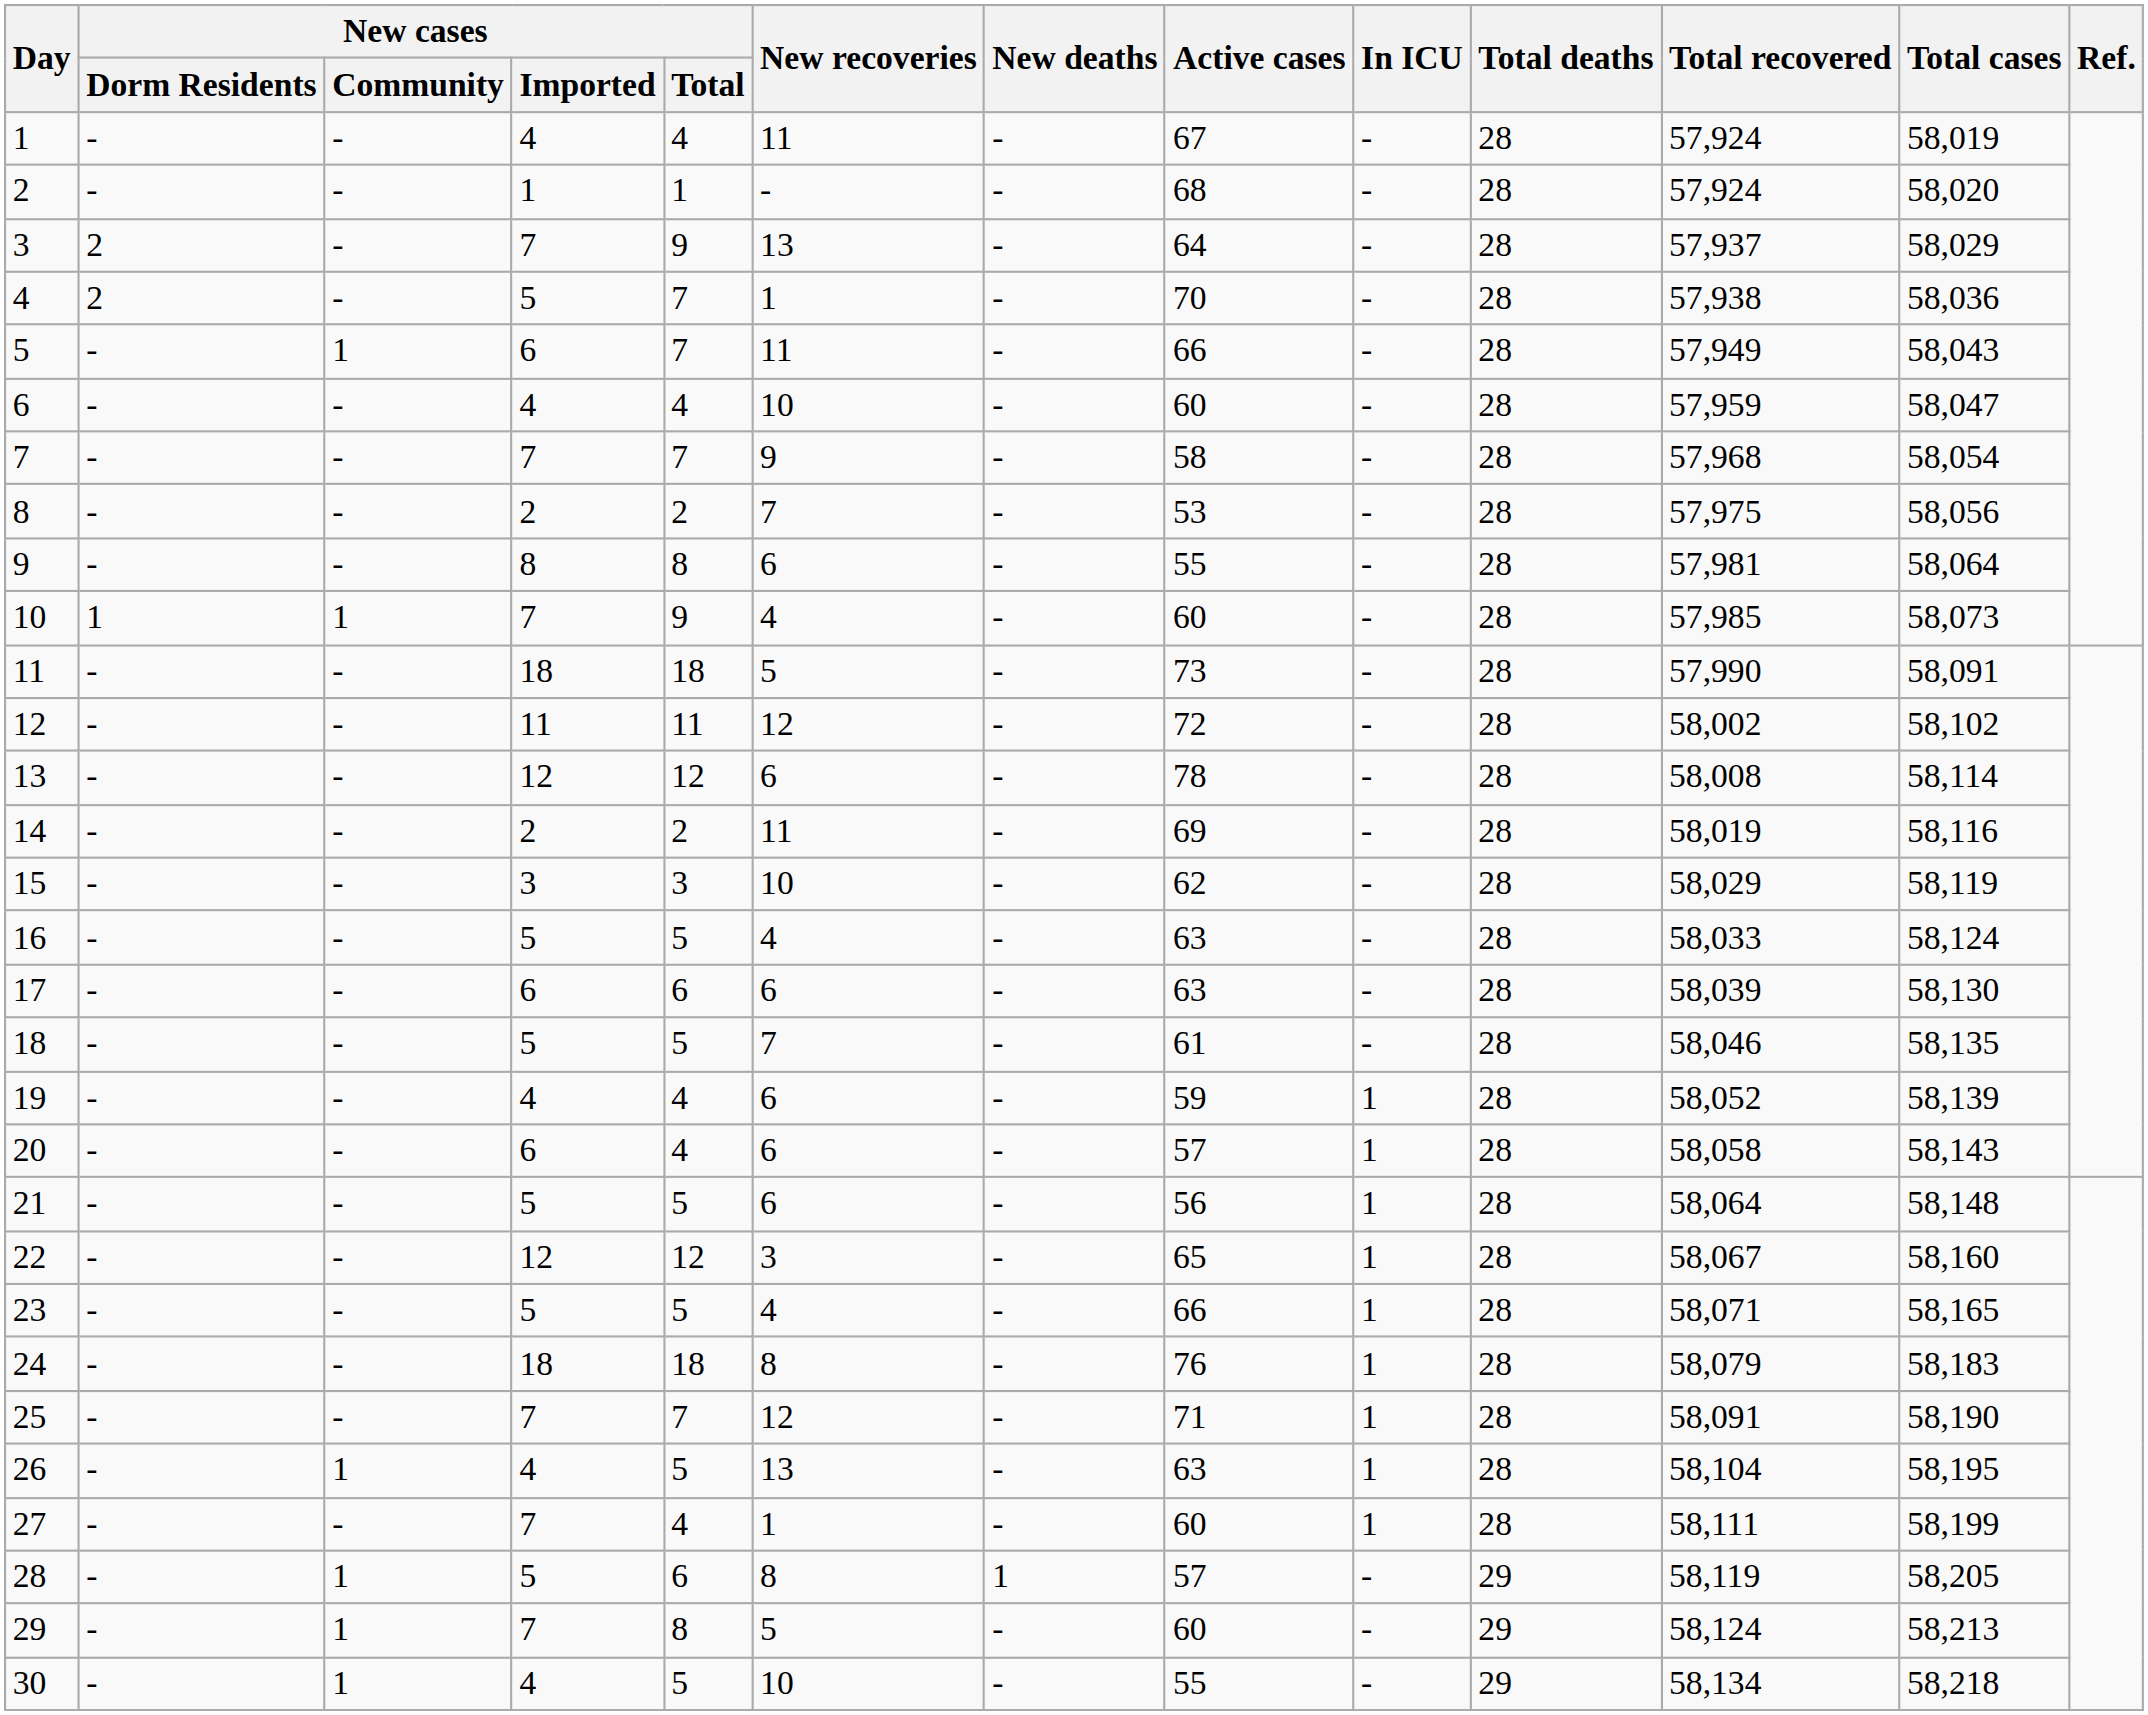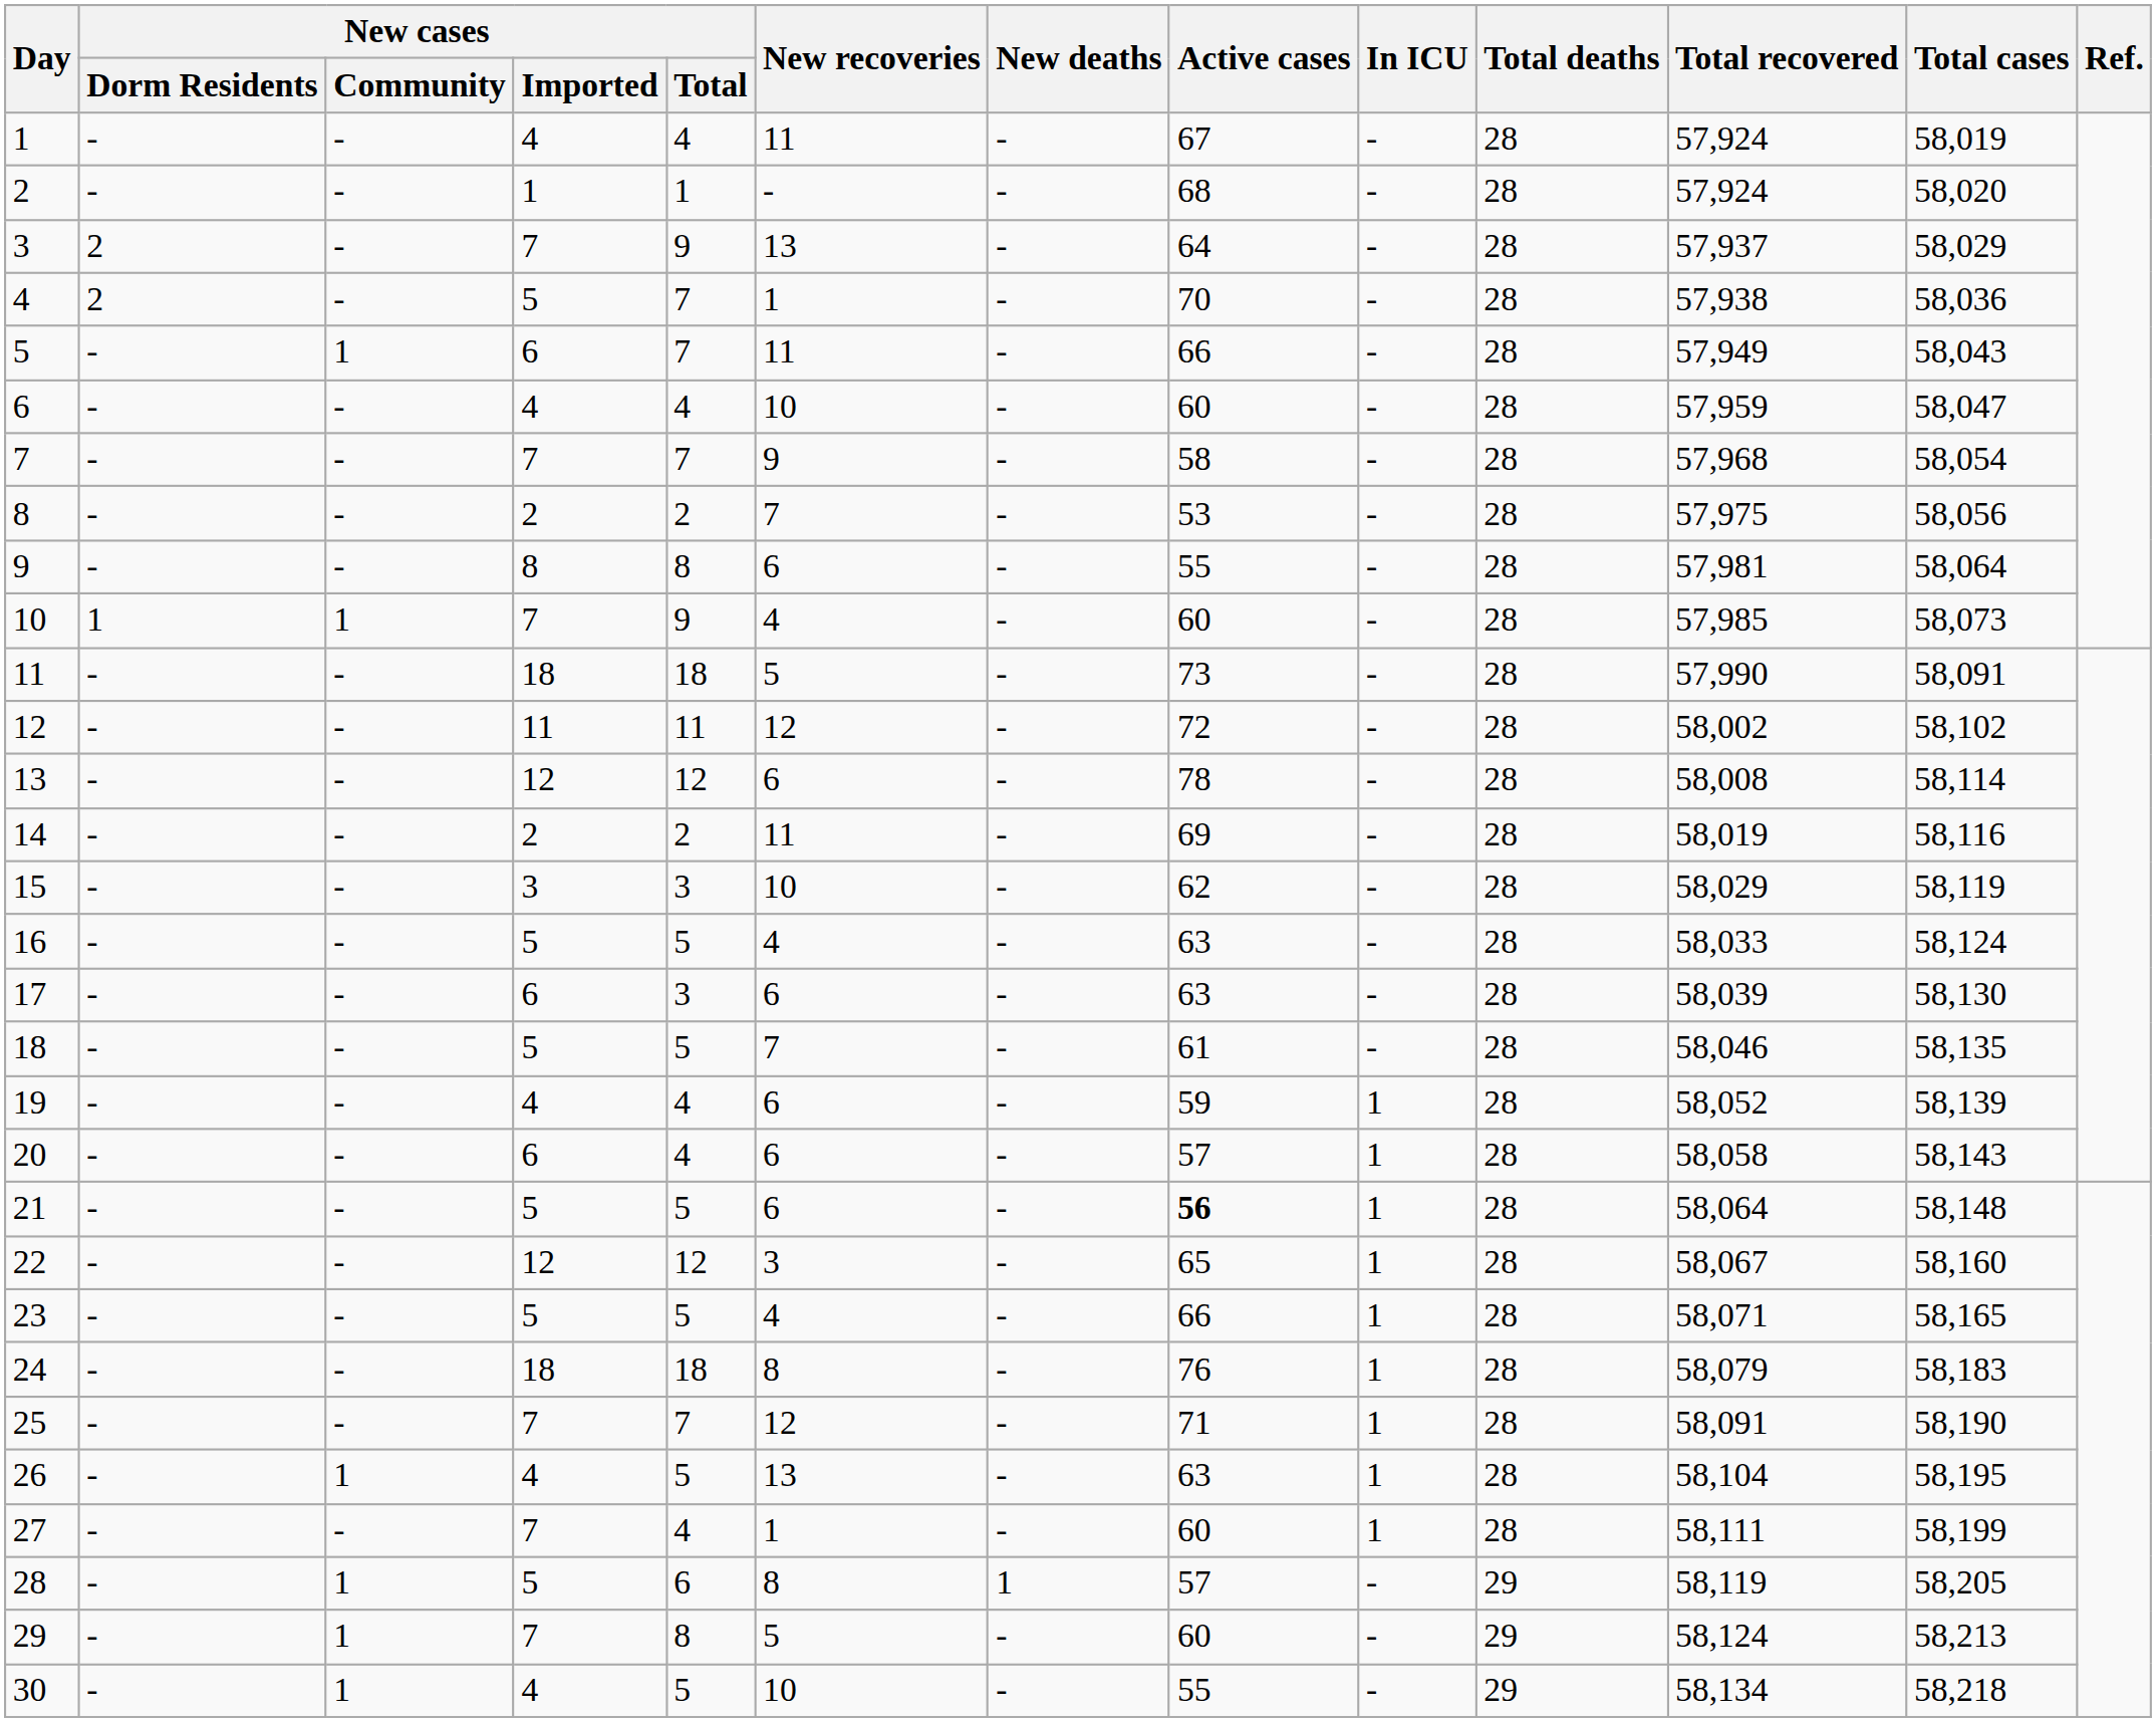 <table class="wikitable">
 <tr>
 <th rowspan="2">Day</th>
 <th colspan="4">New cases</th>
 <th rowspan="2">New recoveries</th>
 <th rowspan="2">New deaths</th>
 <th rowspan="2">Active cases</th>
 <th rowspan="2">In ICU</th>
 <th rowspan="2">Total deaths</th>
 <th rowspan="2">Total recovered</th>
 <th rowspan="2">Total cases</th>
 <th rowspan="2">Ref.</th>
 </tr>
 <tr>
 <th>Dorm Residents</th>
 <th>Community</th>
 <th>Imported</th>
 <th>Total</th>
 </tr>
 <tr>
 <td>1</td>
 <td>-</td>
 <td>-</td>
 <td>4</td>
 <td>4</td>
 <td>11</td>
 <td>-</td>
 <td>67</td>
 <td>-</td>
 <td>28</td>
 <td>57,924</td>
 <td>58,019</td>
 <td rowspan="10"></td>
 </tr>
 <tr>
 <td>2</td>
 <td>-</td>
 <td>-</td>
 <td>1</td>
 <td>1</td>
 <td>-</td>
 <td>-</td>
 <td>68</td>
 <td>-</td>
 <td>28</td>
 <td>57,924</td>
 <td>58,020</td>
 </tr>
 <tr>
 <td>3</td>
 <td>2</td>
 <td>-</td>
 <td>7</td>
 <td>9</td>
 <td>13</td>
 <td>-</td>
 <td>64</td>
 <td>-</td>
 <td>28</td>
 <td>57,937</td>
 <td>58,029</td>
 </tr>
 <tr>
 <td>4</td>
 <td>2</td>
 <td>-</td>
 <td>5</td>
 <td>7</td>
 <td>1</td>
 <td>-</td>
 <td>70</td>
 <td>-</td>
 <td>28</td>
 <td>57,938</td>
 <td>58,036</td>
 </tr>
 <tr>
 <td>5</td>
 <td>-</td>
 <td>1</td>
 <td>6</td>
 <td>7</td>
 <td>11</td>
 <td>-</td>
 <td>66</td>
 <td>-</td>
 <td>28</td>
 <td>57,949</td>
 <td>58,043</td>
 </tr>
 <tr>
 <td>6</td>
 <td>-</td>
 <td>-</td>
 <td>4</td>
 <td>4</td>
 <td>10</td>
 <td>-</td>
 <td>60</td>
 <td>-</td>
 <td>28</td>
 <td>57,959</td>
 <td>58,047</td>
 </tr>
 <tr>
 <td>7</td>
 <td>-</td>
 <td>-</td>
 <td>7</td>
 <td>7</td>
 <td>9</td>
 <td>-</td>
 <td>58</td>
 <td>-</td>
 <td>28</td>
 <td>57,968</td>
 <td>58,054</td>
 </tr>
 <tr>
 <td>8</td>
 <td>-</td>
 <td>-</td>
 <td>2</td>
 <td>2</td>
 <td>7</td>
 <td>-</td>
 <td>53</td>
 <td>-</td>
 <td>28</td>
 <td>57,975</td>
 <td>58,056</td>
 </tr>
 <tr>
 <td>9</td>
 <td>-</td>
 <td>-</td>
 <td>8</td>
 <td>8</td>
 <td>6</td>
 <td>-</td>
 <td>55</td>
 <td>-</td>
 <td>28</td>
 <td>57,981</td>
 <td>58,064</td>
 </tr>
 <tr>
 <td>10</td>
 <td>1</td>
 <td>1</td>
 <td>7</td>
 <td>9</td>
 <td>4</td>
 <td>-</td>
 <td>60</td>
 <td>-</td>
 <td>28</td>
 <td>57,985</td>
 <td>58,073</td>
 </tr>
 <tr>
 <td>11</td>
 <td>-</td>
 <td>-</td>
 <td>18</td>
 <td>18</td>
 <td>5</td>
 <td>-</td>
 <td>73</td>
 <td>-</td>
 <td>28</td>
 <td>57,990</td>
 <td>58,091</td>
 <td rowspan="10"></td>
 </tr>
 <tr>
 <td>12</td>
 <td>-</td>
 <td>-</td>
 <td>11</td>
 <td>11</td>
 <td>12</td>
 <td>-</td>
 <td>72</td>
 <td>-</td>
 <td>28</td>
 <td>58,002</td>
 <td>58,102</td>
 </tr>
 <tr>
 <td>13</td>
 <td>-</td>
 <td>-</td>
 <td>12</td>
 <td>12</td>
 <td>6</td>
 <td>-</td>
 <td>78</td>
 <td>-</td>
 <td>28</td>
 <td>58,008</td>
 <td>58,114</td>
 </tr>
 <tr>
 <td>14</td>
 <td>-</td>
 <td>-</td>
 <td>2</td>
 <td>2</td>
 <td>11</td>
 <td>-</td>
 <td>69</td>
 <td>-</td>
 <td>28</td>
 <td>58,019</td>
 <td>58,116</td>
 </tr>
 <tr>
 <td>15</td>
 <td>-</td>
 <td>-</td>
 <td>3</td>
 <td>3</td>
 <td>10</td>
 <td>-</td>
 <td>62</td>
 <td>-</td>
 <td>28</td>
 <td>58,029</td>
 <td>58,119</td>
 </tr>
 <tr>
 <td>16</td>
 <td>-</td>
 <td>-</td>
 <td>5</td>
 <td>5</td>
 <td>4</td>
 <td>-</td>
 <td>63</td>
 <td>-</td>
 <td>28</td>
 <td>58,033</td>
 <td>58,124</td>
 </tr>
 <tr>
 <td>17</td>
 <td>-</td>
 <td>-</td>
 <td>6</td>
-<td>6</td>
+<td>3</td>
 <td>6</td>
 <td>-</td>
 <td>63</td>
 <td>-</td>
 <td>28</td>
 <td>58,039</td>
 <td>58,130</td>
 </tr>
 <tr>
 <td>18</td>
 <td>-</td>
 <td>-</td>
 <td>5</td>
 <td>5</td>
 <td>7</td>
 <td>-</td>
 <td>61</td>
 <td>-</td>
 <td>28</td>
 <td>58,046</td>
 <td>58,135</td>
 </tr>
 <tr>
 <td>19</td>
 <td>-</td>
 <td>-</td>
 <td>4</td>
 <td>4</td>
 <td>6</td>
 <td>-</td>
 <td>59</td>
 <td>1</td>
 <td>28</td>
 <td>58,052</td>
 <td>58,139</td>
 </tr>
 <tr>
 <td>20</td>
 <td>-</td>
 <td>-</td>
 <td>6</td>
 <td>4</td>
 <td>6</td>
 <td>-</td>
 <td>57</td>
 <td>1</td>
 <td>28</td>
 <td>58,058</td>
 <td>58,143</td>
 </tr>
 <tr>
 <td>21</td>
 <td>-</td>
 <td>-</td>
 <td>5</td>
 <td>5</td>
 <td>6</td>
 <td>-</td>
-<td>56</td>
+<td><strong>56</strong></td>
 <td>1</td>
 <td>28</td>
 <td>58,064</td>
 <td>58,148</td>
 <td rowspan="10"></td>
 </tr>
 <tr>
 <td>22</td>
 <td>-</td>
 <td>-</td>
 <td>12</td>
 <td>12</td>
 <td>3</td>
 <td>-</td>
 <td>65</td>
 <td>1</td>
 <td>28</td>
 <td>58,067</td>
 <td>58,160</td>
 </tr>
 <tr>
 <td>23</td>
 <td>-</td>
 <td>-</td>
 <td>5</td>
 <td>5</td>
 <td>4</td>
 <td>-</td>
 <td>66</td>
 <td>1</td>
 <td>28</td>
 <td>58,071</td>
 <td>58,165</td>
 </tr>
 <tr>
 <td>24</td>
 <td>-</td>
 <td>-</td>
 <td>18</td>
 <td>18</td>
 <td>8</td>
 <td>-</td>
 <td>76</td>
 <td>1</td>
 <td>28</td>
 <td>58,079</td>
 <td>58,183</td>
 </tr>
 <tr>
 <td>25</td>
 <td>-</td>
 <td>-</td>
 <td>7</td>
 <td>7</td>
 <td>12</td>
 <td>-</td>
 <td>71</td>
 <td>1</td>
 <td>28</td>
 <td>58,091</td>
 <td>58,190</td>
 </tr>
 <tr>
 <td>26</td>
 <td>-</td>
 <td>1</td>
 <td>4</td>
 <td>5</td>
 <td>13</td>
 <td>-</td>
 <td>63</td>
 <td>1</td>
 <td>28</td>
 <td>58,104</td>
 <td>58,195</td>
 </tr>
 <tr>
 <td>27</td>
 <td>-</td>
 <td>-</td>
 <td>7</td>
 <td>4</td>
 <td>1</td>
 <td>-</td>
 <td>60</td>
 <td>1</td>
 <td>28</td>
 <td>58,111</td>
 <td>58,199</td>
 </tr>
 <tr>
 <td>28</td>
 <td>-</td>
 <td>1</td>
 <td>5</td>
 <td>6</td>
 <td>8</td>
 <td>1</td>
 <td>57</td>
 <td>-</td>
 <td>29</td>
 <td>58,119</td>
 <td>58,205</td>
 </tr>
 <tr>
 <td>29</td>
 <td>-</td>
 <td>1</td>
 <td>7</td>
 <td>8</td>
 <td>5</td>
 <td>-</td>
 <td>60</td>
 <td>-</td>
 <td>29</td>
 <td>58,124</td>
 <td>58,213</td>
 </tr>
 <tr>
 <td>30</td>
 <td>-</td>
 <td>1</td>
 <td>4</td>
 <td>5</td>
 <td>10</td>
 <td>-</td>
 <td>55</td>
 <td>-</td>
 <td>29</td>
 <td>58,134</td>
 <td>58,218</td>
 </tr>
 <tr>
 </tr>
 </table>
